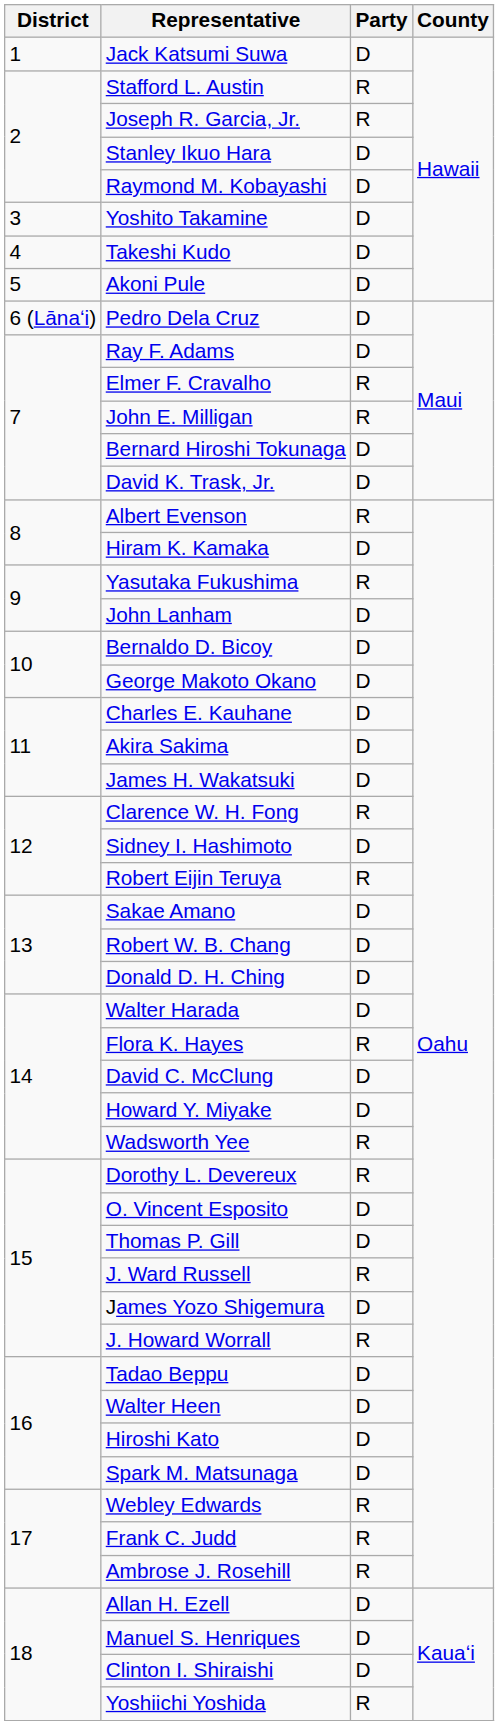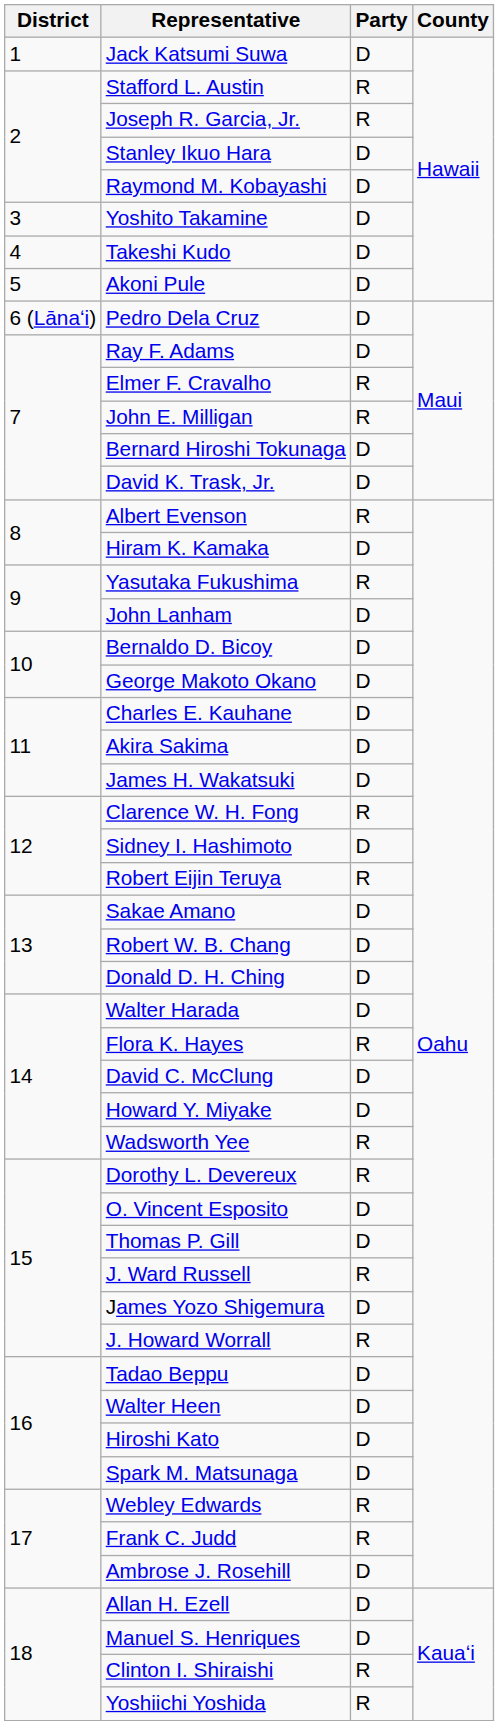 <table class= "sortable wikitable">
 <tr>
 <th>District</th>
 <th>Representative</th>
 <th>Party</th>
 <th>County</th>
 </tr>
 <tr>
 <td rowspan=1>1</td>
 <td><a href='#'>Jack Katsumi Suwa</a></td>
 <td>D</td>
 <td rowspan=8><a href='#'>Hawaii</a></td>
 </tr>
 <tr>
 <td rowspan=4>2</td>
 <td><a href='#'>Stafford L. Austin</a></td>
 <td>R</td>
 </tr>
 <tr>
 <td><a href='#'>Joseph R. Garcia, Jr.</a></td>
 <td>R</td>
 </tr>
 <tr>
 <td><a href='#'>Stanley Ikuo Hara</a></td>
 <td>D</td>
 </tr>
 <tr>
 <td><a href='#'>Raymond M. Kobayashi</a></td>
 <td>D</td>
 </tr>
 <tr>
 <td rowspan=1>3</td>
 <td><a href='#'>Yoshito Takamine</a></td>
 <td>D</td>
 </tr>
 <tr>
 <td rowspan=1>4</td>
 <td><a href='#'>Takeshi Kudo</a></td>
 <td>D</td>
 </tr>
 <tr>
 <td rowspan=1>5</td>
 <td><a href='#'>Akoni Pule</a></td>
 <td>D</td>
 </tr>
 <tr>
 <td rowspan=1>6 (<a href='#'>Lānaʻi</a>)</td>
 <td><a href='#'>Pedro Dela Cruz</a></td>
 <td>D</td>
 <td rowspan=6><a href='#'>Maui</a></td>
 </tr>
 <tr>
 <td rowspan=5>7</td>
 <td><a href='#'>Ray F. Adams</a></td>
 <td>D</td>
 </tr>
 <tr>
 <td><a href='#'>Elmer F. Cravalho</a></td>
 <td>R</td>
 </tr>
 <tr>
 <td><a href='#'>John E. Milligan</a></td>
 <td>R</td>
 </tr>
 <tr>
 <td><a href='#'>Bernard Hiroshi Tokunaga</a></td>
 <td>D</td>
 </tr>
 <tr>
 <td><a href='#'>David K. Trask, Jr.</a></td>
 <td>D</td>
 </tr>
 <tr>
 <td rowspan=2>8</td>
 <td><a href='#'>Albert Evenson</a></td>
 <td>R</td>
 <td rowspan=33><a href='#'>Oahu</a></td>
 </tr>
 <tr>
 <td><a href='#'>Hiram K. Kamaka</a></td>
 <td>D</td>
 </tr>
 <tr>
 <td rowspan=2>9</td>
 <td><a href='#'>Yasutaka Fukushima</a></td>
 <td>R</td>
 </tr>
 <tr>
 <td><a href='#'>John Lanham</a></td>
 <td>D</td>
 </tr>
 <tr>
 <td rowspan=2>10</td>
 <td><a href='#'>Bernaldo D. Bicoy</a></td>
 <td>D</td>
 </tr>
 <tr>
 <td><a href='#'>George Makoto Okano</a></td>
 <td>D</td>
 </tr>
 <tr>
 <td rowspan=3>11</td>
 <td><a href='#'>Charles E. Kauhane</a></td>
 <td>D</td>
 </tr>
 <tr>
 <td><a href='#'>Akira Sakima</a></td>
 <td>D</td>
 </tr>
 <tr>
 <td><a href='#'>James H. Wakatsuki</a></td>
 <td>D</td>
 </tr>
 <tr>
 <td rowspan=3>12</td>
 <td><a href='#'>Clarence W. H. Fong</a></td>
 <td>R</td>
 </tr>
 <tr>
 <td><a href='#'>Sidney I. Hashimoto</a></td>
 <td>D</td>
 </tr>
 <tr>
 <td><a href='#'>Robert Eijin Teruya</a></td>
 <td>R</td>
 </tr>
 <tr>
 <td rowspan=3>13</td>
 <td><a href='#'>Sakae Amano</a></td>
 <td>D</td>
 </tr>
 <tr>
 <td><a href='#'>Robert W. B. Chang</a></td>
 <td>D</td>
 </tr>
 <tr>
 <td><a href='#'>Donald D. H. Ching</a></td>
 <td>D</td>
 </tr>
 <tr>
 <td rowspan=5>14</td>
 <td><a href='#'>Walter Harada</a></td>
 <td>D</td>
 </tr>
 <tr>
 <td><a href='#'>Flora K. Hayes</a></td>
 <td>R</td>
 </tr>
 <tr>
 <td><a href='#'>David C. McClung</a></td>
 <td>D</td>
 </tr>
 <tr>
 <td><a href='#'>Howard Y. Miyake</a></td>
 <td>D</td>
 </tr>
 <tr>
 <td><a href='#'>Wadsworth Yee</a></td>
 <td>R</td>
 </tr>
 <tr>
 <td rowspan=6>15</td>
 <td><a href='#'>Dorothy L. Devereux</a></td>
 <td>R</td>
 </tr>
 <tr>
 <td><a href='#'>O. Vincent Esposito</a></td>
 <td>D</td>
 </tr>
 <tr>
 <td><a href='#'>Thomas P. Gill</a></td>
 <td>D</td>
 </tr>
 <tr>
 <td><a href='#'>J. Ward Russell</a></td>
 <td>R</td>
 </tr>
 <tr>
 <td>J<a href='#'>ames Yozo Shigemura</a></td>
 <td>D</td>
 </tr>
 <tr>
 <td><a href='#'>J. Howard Worrall</a></td>
 <td>R</td>
 </tr>
 <tr>
 <td rowspan=4>16</td>
 <td><a href='#'>Tadao Beppu</a></td>
 <td>D</td>
 </tr>
 <tr>
 <td><a href='#'>Walter Heen</a></td>
 <td>D</td>
 </tr>
 <tr>
 <td><a href='#'>Hiroshi Kato</a></td>
 <td>D</td>
 </tr>
 <tr>
 <td><a href='#'>Spark M. Matsunaga</a></td>
 <td>D</td>
 </tr>
 <tr>
 <td rowspan=3>17</td>
 <td><a href='#'>Webley Edwards</a></td>
 <td>R</td>
 </tr>
 <tr>
 <td><a href='#'>Frank C. Judd</a></td>
 <td>R</td>
 </tr>
 <tr>
 <td><a href='#'>Ambrose J. Rosehill</a></td>
-<td>R</td>
+<td>D</td>
 </tr>
 <tr>
 <td rowspan=4>18</td>
 <td><a href='#'>Allan H. Ezell</a></td>
 <td>D</td>
 <td rowspan=4><a href='#'>Kauaʻi</a></td>
 </tr>
 <tr>
 <td><a href='#'>Manuel S. Henriques</a></td>
 <td>D</td>
 </tr>
 <tr>
 <td><a href='#'>Clinton I. Shiraishi</a></td>
-<td>D</td>
+<td>R</td>
 </tr>
 <tr>
 <td><a href='#'>Yoshiichi Yoshida</a></td>
 <td>R</td>
 </tr>
 <tr>
 </tr>
 </table>
